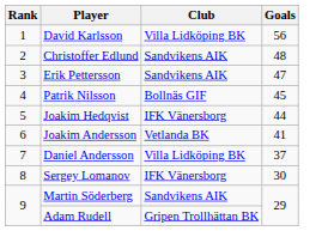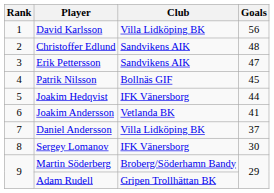 <table class="wikitable" style="text-align:center">
 <tr>
 <th>Rank</th>
 <th>Player</th>
 <th>Club</th>
 <th>Goals</th>
 </tr>
 <tr>
 <td>1</td>
 <td align="left"> <a href='#'>David Karlsson</a></td>
 <td align="left"><a href='#'>Villa Lidköping BK</a></td>
 <td>56</td>
 </tr>
 <tr>
 <td>2</td>
 <td align="left"> <a href='#'>Christoffer Edlund</a></td>
 <td align="left"><a href='#'>Sandvikens AIK</a></td>
 <td>48</td>
 </tr>
 <tr>
 <td>3</td>
 <td align="left"> <a href='#'>Erik Pettersson</a></td>
 <td align="left"><a href='#'>Sandvikens AIK</a></td>
 <td>47</td>
 </tr>
 <tr>
 <td>4</td>
 <td align="left"> <a href='#'>Patrik Nilsson</a></td>
 <td align="left"><a href='#'>Bollnäs GIF</a></td>
 <td>45</td>
 </tr>
 <tr>
 <td>5</td>
 <td align="left"> <a href='#'>Joakim Hedqvist</a></td>
 <td align="left"><a href='#'>IFK Vänersborg</a></td>
 <td>44</td>
 </tr>
 <tr>
 <td>6</td>
 <td align="left"> <a href='#'>Joakim Andersson</a></td>
 <td align="left"><a href='#'>Vetlanda BK</a></td>
 <td>41</td>
 </tr>
 <tr>
 <td>7</td>
 <td align="left"> <a href='#'>Daniel Andersson</a></td>
 <td align="left"><a href='#'>Villa Lidköping BK</a></td>
 <td>37</td>
 </tr>
 <tr>
 <td>8</td>
 <td align="left"> <a href='#'>Sergey Lomanov</a></td>
 <td align="left"><a href='#'>IFK Vänersborg</a></td>
 <td>30</td>
 </tr>
 <tr>
 <td rowspan="2">9</td>
 <td align="left"> <a href='#'>Martin Söderberg</a></td>
-<td align="left"><a href='#'>Sandvikens AIK</a></td>
+<td align="left"><a href='#'>Broberg/Söderhamn Bandy</a></td>
 <td rowspan="2">29</td>
 </tr>
 <tr>
 <td align="left"> <a href='#'>Adam Rudell</a></td>
 <td align="left"><a href='#'>Gripen Trollhättan BK</a></td>
 </tr>
 </table>
